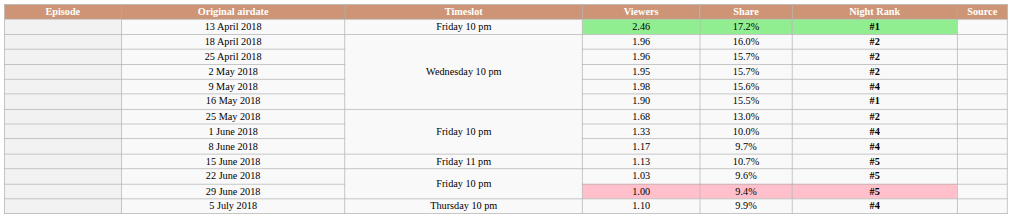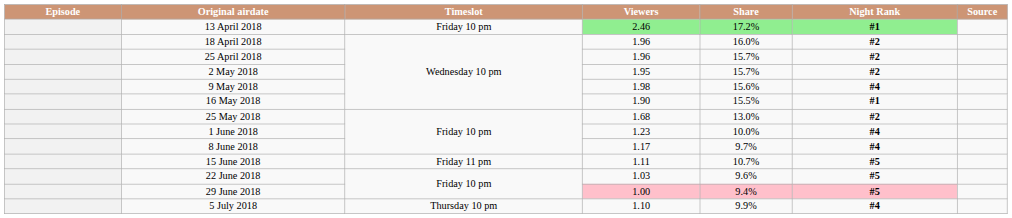 <table class="wikitable plainrowheaders" style="text-align:center; line-height:16px; width:99%">
 <tr>
 <th style="background:#CD9575; color:white">Episode</th>
 <th style="background:#CD9575; color:white">Original airdate</th>
 <th style="background:#CD9575; color:white">Timeslot</th>
 <th style="background:#CD9575; color:white">Viewers<br></th>
 <th style="background:#CD9575; color:white">Share</th>
 <th style="background:#CD9575; color:white">Night Rank</th>
 <th style="background:#CD9575; color:white; width:05%">Source</th>
 </tr>
 <tr>
 <th></th>
 <td>13 April 2018</td>
 <td>Friday 10 pm</td>
 <td bgcolor="lightgreen">2.46</td>
 <td bgcolor="lightgreen">17.2%</td>
 <td bgcolor="lightgreen"><strong>#1</strong></td>
 <td></td>
 </tr>
 <tr>
 <th></th>
 <td>18 April 2018</td>
 <td rowspan=5>Wednesday 10 pm</td>
 <td>1.96</td>
 <td>16.0%</td>
 <td><strong>#2</strong></td>
 <td></td>
 </tr>
 <tr>
 <th></th>
 <td>25 April 2018</td>
 <td>1.96</td>
 <td>15.7%</td>
 <td><strong>#2</strong></td>
 <td></td>
 </tr>
 <tr>
 <th></th>
 <td>2 May 2018</td>
 <td>1.95</td>
 <td>15.7%</td>
 <td><strong>#2</strong></td>
 <td></td>
 </tr>
 <tr>
 <th></th>
 <td>9 May 2018</td>
 <td>1.98</td>
 <td>15.6%</td>
 <td><strong>#4</strong></td>
 <td></td>
 </tr>
 <tr>
 <th></th>
 <td>16 May 2018</td>
 <td>1.90</td>
 <td>15.5%</td>
 <td><strong>#1</strong></td>
 <td></td>
 </tr>
 <tr>
 <th></th>
 <td>25 May 2018</td>
 <td rowspan=3>Friday 10 pm</td>
 <td>1.68</td>
 <td>13.0%</td>
 <td><strong>#2</strong></td>
 <td></td>
 </tr>
 <tr>
 <th></th>
 <td>1 June 2018</td>
-<td>1.33</td>
+<td>1.23</td>
 <td>10.0%</td>
 <td><strong>#4</strong></td>
 <td></td>
 </tr>
 <tr>
 <th></th>
 <td>8 June 2018</td>
 <td>1.17</td>
 <td>9.7%</td>
 <td><strong>#4</strong></td>
 <td></td>
 </tr>
 <tr>
 <th></th>
 <td>15 June 2018</td>
 <td>Friday 11 pm</td>
-<td>1.13</td>
+<td>1.11</td>
 <td>10.7%</td>
 <td><strong>#5</strong></td>
 <td></td>
 </tr>
 <tr>
 <th></th>
 <td>22 June 2018</td>
 <td rowspan=2>Friday 10 pm</td>
 <td>1.03</td>
 <td>9.6%</td>
 <td><strong>#5</strong></td>
 <td></td>
 </tr>
 <tr>
 <th></th>
 <td>29 June 2018</td>
 <td bgcolor="pink">1.00</td>
 <td bgcolor="pink">9.4%</td>
 <td bgcolor="pink"><strong>#5</strong></td>
 <td></td>
 </tr>
 <tr>
 <th></th>
 <td>5 July 2018</td>
 <td>Thursday 10 pm</td>
 <td>1.10</td>
 <td>9.9%</td>
 <td><strong>#4</strong></td>
 <td></td>
 </tr>
 </table>
